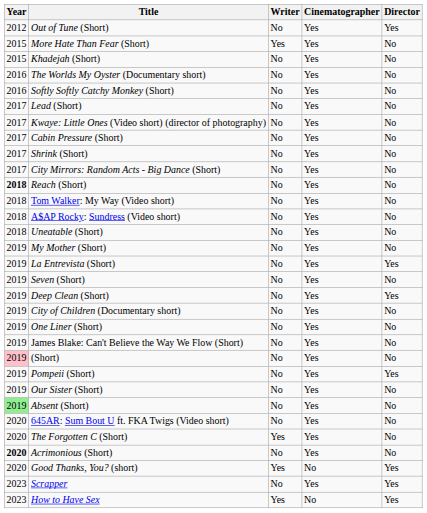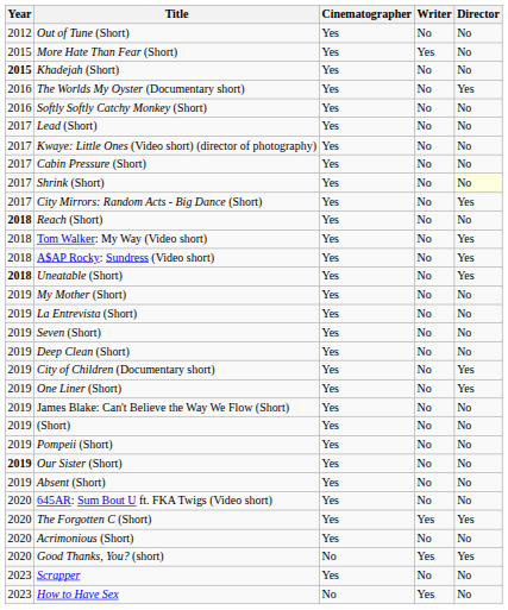 <table class="wikitable">
 <tr>
 <th>Year</th>
 <th>Title</th>
+<th>Cinematographer</th>
 <th>Writer</th>
-<th>Cinematographer</th>
 <th>Director</th>
 </tr>
 <tr>
 <td>2012</td>
 <td><em>Out of  Tune</em> (Short)</td>
+<td>Yes</td>
 <td>No</td>
-<td>Yes</td>
-<td>Yes</td>
+<td>No</td>
 </tr>
 <tr>
 <td>2015</td>
 <td><em>More Hate Than Fear</em> (Short)</td>
 <td>Yes</td>
 <td>Yes</td>
 <td>No</td>
 </tr>
 <tr>
-<td>2015</td>
+<td><strong>2015</strong></td>
 <td><em>Khadejah</em> (Short)</td>
+<td>Yes</td>
 <td>No</td>
-<td>Yes</td>
 <td>No</td>
 </tr>
 <tr>
 <td>2016</td>
 <td><em>The Worlds My Oyster</em> (Documentary  short)</td>
+<td>Yes</td>
 <td>No</td>
 <td>Yes</td>
-<td>No</td>
 </tr>
 <tr>
 <td>2016</td>
 <td><em>Softly Softly Catchy Monkey</em> (Short)</td>
+<td>Yes</td>
 <td>No</td>
-<td>Yes</td>
 <td>No</td>
 </tr>
 <tr>
 <td>2017</td>
 <td><em>Lead</em> (Short)</td>
+<td>Yes</td>
 <td>No</td>
-<td>Yes</td>
 <td>No</td>
 </tr>
 <tr>
 <td>2017</td>
 <td><em>Kwaye: Little Ones</em> (Video short)  (director of photography)</td>
+<td>Yes</td>
 <td>No</td>
-<td>Yes</td>
 <td>No</td>
 </tr>
 <tr>
 <td>2017</td>
 <td><em>Cabin Pressure</em> (Short)</td>
+<td>Yes</td>
 <td>No</td>
-<td>Yes</td>
 <td>No</td>
 </tr>
 <tr>
 <td>2017</td>
 <td><em>Shrink</em> (Short)</td>
-<td>No</td>
 <td>Yes</td>
 <td>No</td>
+<td style="background: lightyellow;">No</td>
 </tr>
 <tr>
 <td>2017</td>
 <td><em>City Mirrors: Random Acts - Big  Dance</em> (Short)</td>
+<td>Yes</td>
 <td>No</td>
 <td>Yes</td>
-<td>No</td>
 </tr>
 <tr>
 <td><strong>2018</strong></td>
 <td><em>Reach</em> (Short)</td>
+<td>Yes</td>
 <td>No</td>
-<td>Yes</td>
 <td>No</td>
 </tr>
 <tr>
 <td>2018</td>
 <td><a href='#'>Tom Walker</a>: My Way (Video short)</td>
+<td>Yes</td>
 <td>No</td>
 <td>Yes</td>
-<td>No</td>
 </tr>
 <tr>
 <td>2018</td>
 <td><a href='#'>A$AP Rocky</a>: <a href='#'>Sundress</a> (Video short)</td>
+<td>Yes</td>
 <td>No</td>
 <td>Yes</td>
-<td>No</td>
 </tr>
 <tr>
-<td>2018</td>
+<td><strong>2018</strong></td>
 <td><em>Uneatable</em> (Short)</td>
+<td>Yes</td>
 <td>No</td>
 <td>Yes</td>
-<td>No</td>
 </tr>
 <tr>
 <td>2019</td>
 <td><em>My Mother</em> (Short)</td>
+<td>Yes</td>
 <td>No</td>
-<td>Yes</td>
 <td>No</td>
 </tr>
 <tr>
 <td>2019</td>
 <td><em>La Entrevista</em> (Short)</td>
+<td>Yes</td>
 <td>No</td>
-<td>Yes</td>
-<td>Yes</td>
+<td>No</td>
 </tr>
 <tr>
 <td>2019</td>
 <td><em>Seven</em> (Short)</td>
+<td>Yes</td>
 <td>No</td>
-<td>Yes</td>
 <td>No</td>
 </tr>
 <tr>
 <td>2019</td>
 <td><em>Deep Clean</em> (Short)</td>
+<td>Yes</td>
 <td>No</td>
+<td>No</td>
+</tr>
+<tr>
+<td>2019</td>
+<td><em>City of Children</em> (Documentary short)</td>
 <td>Yes</td>
+<td>No</td>
 <td>Yes</td>
 </tr>
 <tr>
 <td>2019</td>
-<td><em>City of Children</em> (Documentary short)</td>
+<td><em>One Liner</em> (Short)</td>
+<td>Yes</td>
 <td>No</td>
 <td>Yes</td>
+</tr>
+<tr>
+<td>2019</td>
+<td>James Blake: Can't Believe the Way We Flow (Short)</td>
+<td>Yes</td>
+<td>No</td>
 <td>No</td>
 </tr>
 <tr>
 <td>2019</td>
-<td><em>One Liner</em> (Short)</td>
-<td>No</td>
+<td><em></em> (Short)</td>
 <td>Yes</td>
 <td>No</td>
-</tr>
-<tr>
-<td>2019</td>
-<td>James Blake: Can't Believe the Way We Flow (Short)</td>
-<td>No</td>
-<td>Yes</td>
-<td>No</td>
-</tr>
-<tr>
-<td style="background: pink;">2019</td>
-<td><em></em> (Short)</td>
-<td>No</td>
-<td>Yes</td>
 <td>No</td>
 </tr>
 <tr>
 <td>2019</td>
 <td><em>Pompeii</em> (Short)</td>
+<td>Yes</td>
 <td>No</td>
+<td>No</td>
+</tr>
+<tr>
+<td><strong>2019</strong></td>
+<td><em>Our Sister</em> (Short)</td>
 <td>Yes</td>
-<td>Yes</td>
+<td>No</td>
+<td>No</td>
 </tr>
 <tr>
 <td>2019</td>
-<td><em>Our Sister</em> (Short)</td>
-<td>No</td>
+<td><em>Absent</em> (Short)</td>
 <td>Yes</td>
 <td>No</td>
-</tr>
-<tr>
-<td style="background: lightgreen;">2019</td>
-<td><em>Absent</em> (Short)</td>
-<td>No</td>
-<td>Yes</td>
 <td>No</td>
 </tr>
 <tr>
 <td>2020</td>
 <td><a href='#'>645AR</a>: <a href='#'>Sum Bout U</a> ft. FKA  Twigs (Video short)</td>
+<td>Yes</td>
 <td>No</td>
-<td>Yes</td>
 <td>No</td>
 </tr>
 <tr>
 <td>2020</td>
 <td><em>The Forgotten C</em> (Short)</td>
 <td>Yes</td>
 <td>Yes</td>
-<td>No</td>
+<td>Yes</td>
 </tr>
 <tr>
-<td><strong>2020</strong></td>
+<td>2020</td>
 <td><em>Acrimonious</em> (Short)</td>
+<td>Yes</td>
 <td>No</td>
-<td>Yes</td>
 <td>No</td>
 </tr>
 <tr>
 <td>2020</td>
 <td><em>Good Thanks, You?</em> (short)</td>
-<td>Yes</td>
-<td>No</td>
-<td>Yes</td>
-</tr>
-<tr>
-<td>2023</td>
-<td><em><a href='#'>Scrapper</a></em></td>
 <td>No</td>
 <td>Yes</td>
 <td>Yes</td>
 </tr>
 <tr>
 <td>2023</td>
-<td><em><a href='#'>How to Have Sex</a></em></td>
+<td><em><a href='#'>Scrapper</a></em></td>
 <td>Yes</td>
 <td>No</td>
+<td>No</td>
+</tr>
+<tr>
+<td>2023</td>
+<td><em><a href='#'>How to Have Sex</a></em></td>
+<td>No</td>
 <td>Yes</td>
+<td>No</td>
 </tr>
 </table>
